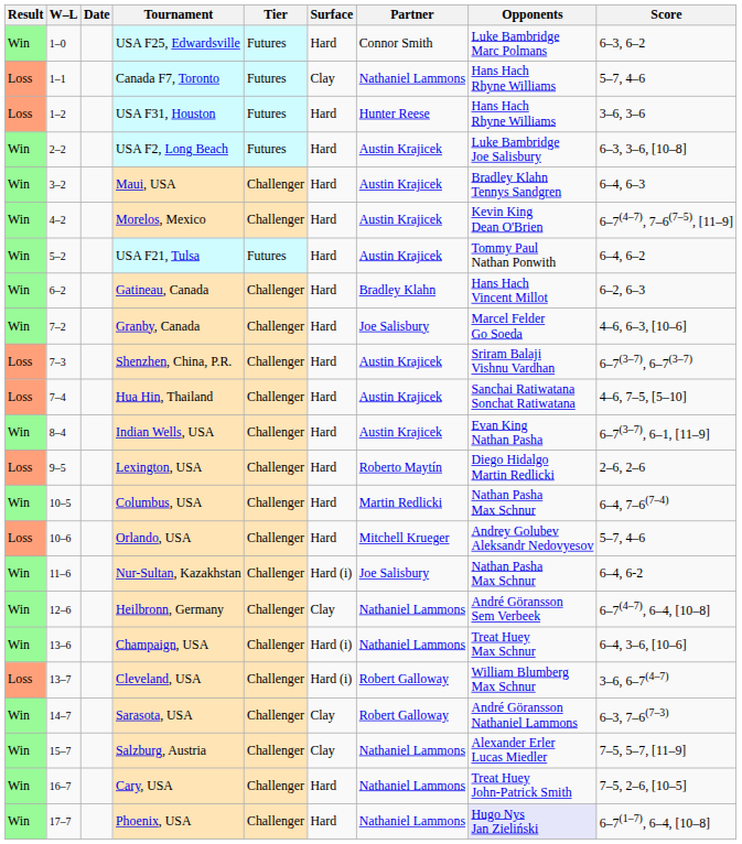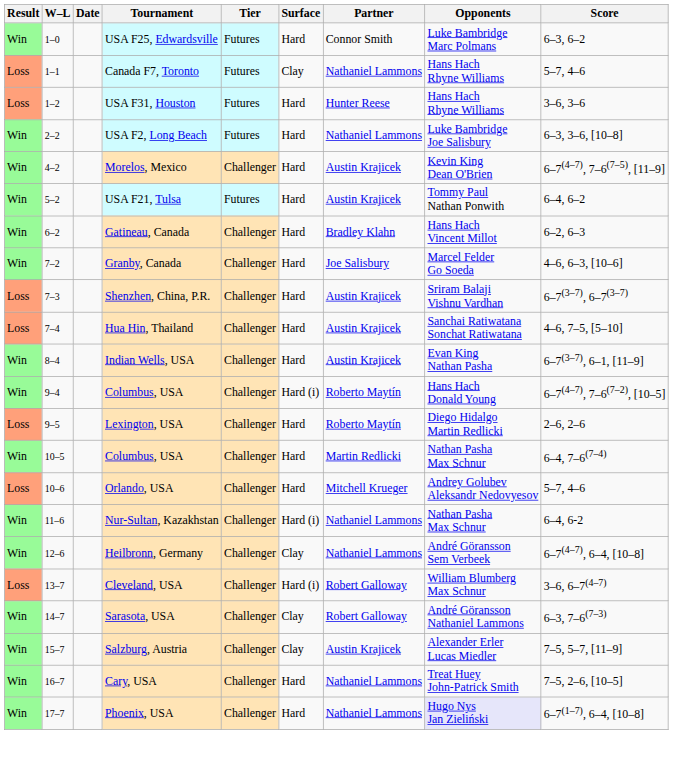 <table class="sortable wikitable">
 <tr>
 <th>Result</th>
 <th class="unsortable">W–L</th>
 <th>Date</th>
 <th>Tournament</th>
 <th>Tier</th>
 <th>Surface</th>
 <th>Partner</th>
 <th>Opponents</th>
 <th class="unsortable">Score</th>
 </tr>
 <tr>
 <td bgcolor=98FB98>Win</td>
 <td><small>1–0</small></td>
 <td></td>
 <td style="background:#cffcff;">USA F25, <a href='#'>Edwardsville</a></td>
 <td style="background:#cffcff;">Futures</td>
 <td>Hard</td>
 <td> Connor Smith</td>
 <td> <a href='#'>Luke Bambridge</a><br> <a href='#'>Marc Polmans</a></td>
 <td>6–3, 6–2</td>
 </tr>
 <tr>
 <td bgcolor=FFA07A>Loss</td>
 <td><small>1–1</small></td>
 <td></td>
 <td style="background:#cffcff;">Canada F7, <a href='#'>Toronto</a></td>
 <td style="background:#cffcff;">Futures</td>
 <td>Clay</td>
 <td> <a href='#'>Nathaniel Lammons</a></td>
 <td> <a href='#'>Hans Hach</a><br> <a href='#'>Rhyne Williams</a></td>
 <td>5–7, 4–6</td>
 </tr>
 <tr>
 <td bgcolor=FFA07A>Loss</td>
 <td><small>1–2</small></td>
 <td></td>
 <td style="background:#cffcff;">USA F31, <a href='#'>Houston</a></td>
 <td style="background:#cffcff;">Futures</td>
 <td>Hard</td>
 <td> <a href='#'>Hunter Reese</a></td>
 <td> <a href='#'>Hans Hach</a><br> <a href='#'>Rhyne Williams</a></td>
 <td>3–6, 3–6</td>
 </tr>
 <tr>
 <td bgcolor=98fb98>Win</td>
 <td><small>2–2</small></td>
 <td></td>
 <td style="background:#cffcff;">USA F2, <a href='#'>Long Beach</a></td>
 <td style="background:#cffcff;">Futures</td>
 <td>Hard</td>
-<td> <a href='#'>Austin Krajicek</a></td>
+<td> <a href='#'>Nathaniel Lammons</a></td>
 <td> <a href='#'>Luke Bambridge</a><br> <a href='#'>Joe Salisbury</a></td>
 <td>6–3, 3–6, [10–8]</td>
-</tr>
-<tr>
-<td bgcolor=98fb98>Win</td>
-<td><small>3–2</small></td>
-<td><a href='#'></a></td>
-<td style="background:moccasin;"><a href='#'>Maui</a>, USA</td>
-<td style="background:moccasin;">Challenger</td>
-<td>Hard</td>
-<td> <a href='#'>Austin Krajicek</a></td>
-<td> <a href='#'>Bradley Klahn</a><br> <a href='#'>Tennys Sandgren</a></td>
-<td>6–4, 6–3</td>
 </tr>
 <tr>
 <td bgcolor=98fb98>Win</td>
 <td><small>4–2</small></td>
 <td><a href='#'></a></td>
 <td style="background:moccasin;"><a href='#'>Morelos</a>, Mexico</td>
 <td style="background:moccasin;">Challenger</td>
 <td>Hard</td>
 <td> <a href='#'>Austin Krajicek</a></td>
 <td> <a href='#'>Kevin King</a><br> <a href='#'>Dean O'Brien</a></td>
 <td>6–7<sup>(4–7)</sup>, 7–6<sup>(7–5)</sup>, [11–9]</td>
 </tr>
 <tr>
 <td bgcolor=98fb98>Win</td>
 <td><small>5–2</small></td>
 <td></td>
 <td style="background:#cffcff;">USA F21, <a href='#'>Tulsa</a></td>
 <td style="background:#cffcff;">Futures</td>
 <td>Hard</td>
 <td> <a href='#'>Austin Krajicek</a></td>
 <td> <a href='#'>Tommy Paul</a><br> Nathan Ponwith</td>
 <td>6–4, 6–2</td>
 </tr>
 <tr>
 <td bgcolor=98FB98>Win</td>
 <td><small>6–2</small></td>
 <td><a href='#'></a></td>
 <td style="background:moccasin;"><a href='#'>Gatineau</a>, Canada</td>
 <td style="background:moccasin;">Challenger</td>
 <td>Hard</td>
 <td> <a href='#'>Bradley Klahn</a></td>
 <td> <a href='#'>Hans Hach</a><br> <a href='#'>Vincent Millot</a></td>
 <td>6–2, 6–3</td>
 </tr>
 <tr>
 <td bgcolor=98FB98>Win</td>
 <td><small>7–2</small></td>
 <td><a href='#'></a></td>
 <td style="background:moccasin;"><a href='#'>Granby</a>, Canada</td>
 <td style="background:moccasin;">Challenger</td>
 <td>Hard</td>
 <td> <a href='#'>Joe Salisbury</a></td>
 <td> <a href='#'>Marcel Felder</a><br> <a href='#'>Go Soeda</a></td>
 <td>4–6, 6–3, [10–6]</td>
 </tr>
 <tr>
 <td bgcolor=FFA07A>Loss</td>
 <td><small>7–3</small></td>
 <td><a href='#'></a></td>
 <td style="background:moccasin;"><a href='#'>Shenzhen</a>, China, P.R.</td>
 <td style="background:moccasin;">Challenger</td>
 <td>Hard</td>
 <td> <a href='#'>Austin Krajicek</a></td>
 <td> <a href='#'>Sriram Balaji</a><br> <a href='#'>Vishnu Vardhan</a></td>
 <td>6–7<sup>(3–7)</sup>, 6–7<sup>(3–7)</sup></td>
 </tr>
 <tr>
 <td bgcolor=FFA07A>Loss</td>
 <td><small>7–4</small></td>
 <td><a href='#'></a></td>
 <td style="background:moccasin;"><a href='#'>Hua Hin</a>, Thailand</td>
 <td style="background:moccasin;">Challenger</td>
 <td>Hard</td>
 <td> <a href='#'>Austin Krajicek</a></td>
 <td> <a href='#'>Sanchai Ratiwatana</a><br> <a href='#'>Sonchat Ratiwatana</a></td>
 <td>4–6, 7–5, [5–10]</td>
 </tr>
 <tr>
 <td bgcolor=98fb98>Win</td>
 <td><small>8–4</small></td>
 <td><a href='#'></a></td>
 <td style="background:moccasin;"><a href='#'>Indian Wells</a>, USA</td>
 <td style="background:moccasin;">Challenger</td>
 <td>Hard</td>
 <td> <a href='#'>Austin Krajicek</a></td>
 <td> <a href='#'>Evan King</a><br> <a href='#'>Nathan Pasha</a></td>
 <td>6–7<sup>(3–7)</sup>, 6–1, [11–9]</td>
 </tr>
 <tr>
+<td bgcolor=98FB98>Win</td>
+<td><small>9–4</small></td>
+<td><a href='#'></a></td>
+<td style="background:moccasin;"><a href='#'>Columbus</a>, USA</td>
+<td style="background:moccasin;">Challenger</td>
+<td>Hard (i)</td>
+<td> <a href='#'>Roberto Maytín</a></td>
+<td> <a href='#'>Hans Hach</a><br> <a href='#'>Donald Young</a></td>
+<td>6–7<sup>(4–7)</sup>, 7–6<sup>(7–2)</sup>, [10–5]</td>
+</tr>
+<tr>
 <td bgcolor=FFA07A>Loss</td>
 <td><small>9–5</small></td>
 <td><a href='#'></a></td>
 <td style="background:moccasin;"><a href='#'>Lexington</a>, USA</td>
 <td style="background:moccasin;">Challenger</td>
 <td>Hard</td>
 <td> <a href='#'>Roberto Maytín</a></td>
 <td> <a href='#'>Diego Hidalgo</a><br> <a href='#'>Martin Redlicki</a></td>
 <td>2–6, 2–6</td>
 </tr>
 <tr>
 <td bgcolor=98fb98>Win</td>
 <td><small>10–5</small></td>
 <td><a href='#'></a></td>
 <td style="background:moccasin;"><a href='#'>Columbus</a>, USA</td>
 <td style="background:moccasin;">Challenger</td>
 <td>Hard</td>
 <td> <a href='#'>Martin Redlicki</a></td>
 <td> <a href='#'>Nathan Pasha</a><br> <a href='#'>Max Schnur</a></td>
 <td>6–4, 7–6<sup>(7–4)</sup></td>
 </tr>
 <tr>
 <td bgcolor=FFA07A>Loss</td>
 <td><small>10–6</small></td>
 <td><a href='#'></a></td>
 <td style="background:moccasin;"><a href='#'>Orlando</a>, USA</td>
 <td style="background:moccasin;">Challenger</td>
 <td>Hard</td>
 <td> <a href='#'>Mitchell Krueger</a></td>
 <td> <a href='#'>Andrey Golubev</a><br> <a href='#'>Aleksandr Nedovyesov</a></td>
 <td>5–7, 4–6</td>
 </tr>
 <tr>
 <td bgcolor=98fb98>Win</td>
 <td><small>11–6</small></td>
 <td><a href='#'></a></td>
 <td style="background:moccasin;"><a href='#'>Nur-Sultan</a>, Kazakhstan</td>
 <td style="background:moccasin;">Challenger</td>
 <td>Hard (i)</td>
-<td> <a href='#'>Joe Salisbury</a></td>
+<td> <a href='#'>Nathaniel Lammons</a></td>
 <td> <a href='#'>Nathan Pasha</a><br> <a href='#'>Max Schnur</a></td>
 <td>6–4, 6-2</td>
 </tr>
 <tr>
 <td bgcolor=98FB98>Win</td>
 <td><small>12–6</small></td>
 <td><a href='#'></a></td>
 <td style="background:moccasin;"><a href='#'>Heilbronn</a>, Germany</td>
 <td style="background:moccasin;">Challenger</td>
 <td>Clay</td>
 <td> <a href='#'>Nathaniel Lammons</a></td>
 <td> <a href='#'>André Göransson</a><br> <a href='#'>Sem Verbeek</a></td>
 <td>6–7<sup>(4–7)</sup>, 6–4, [10–8]</td>
-</tr>
-<tr>
-<td bgcolor=98fb98>Win</td>
-<td><small>13–6</small></td>
-<td><a href='#'></a></td>
-<td style="background:moccasin;"><a href='#'>Champaign</a>, USA</td>
-<td style="background:moccasin;">Challenger</td>
-<td>Hard (i)</td>
-<td> <a href='#'>Nathaniel Lammons</a></td>
-<td> <a href='#'>Treat Huey</a><br> <a href='#'>Max Schnur</a></td>
-<td>6–4, 3–6, [10–6]</td>
 </tr>
 <tr>
 <td bgcolor=FFA07A>Loss</td>
 <td><small>13–7</small></td>
 <td><a href='#'></a></td>
 <td style="background:moccasin;"><a href='#'>Cleveland</a>, USA</td>
 <td style="background:moccasin;">Challenger</td>
 <td>Hard (i)</td>
 <td> <a href='#'>Robert Galloway</a></td>
 <td> <a href='#'>William Blumberg</a><br> <a href='#'>Max Schnur</a></td>
 <td>3–6, 6–7<sup>(4–7)</sup></td>
 </tr>
 <tr>
 <td bgcolor=98fb98>Win</td>
 <td><small>14–7</small></td>
 <td><a href='#'></a></td>
 <td style="background:moccasin;"><a href='#'>Sarasota</a>, USA</td>
 <td style="background:moccasin;">Challenger</td>
 <td>Clay</td>
 <td> <a href='#'>Robert Galloway</a></td>
 <td> <a href='#'>André Göransson</a><br> <a href='#'>Nathaniel Lammons</a></td>
 <td>6–3, 7–6<sup>(7–3)</sup></td>
 </tr>
 <tr>
 <td bgcolor=98fb98>Win</td>
 <td><small>15–7</small></td>
 <td><a href='#'></a></td>
 <td style="background:moccasin;"><a href='#'>Salzburg</a>, Austria</td>
 <td style="background:moccasin;">Challenger</td>
 <td>Clay</td>
-<td> <a href='#'>Nathaniel Lammons</a></td>
+<td> <a href='#'>Austin Krajicek</a></td>
 <td> <a href='#'>Alexander Erler</a><br> <a href='#'>Lucas Miedler</a></td>
 <td>7–5, 5–7, [11–9]</td>
 </tr>
 <tr>
 <td bgcolor=98fb98>Win</td>
 <td><small>16–7</small></td>
 <td><a href='#'></a></td>
 <td style="background:moccasin;"><a href='#'>Cary</a>, USA</td>
 <td style="background:moccasin;">Challenger</td>
 <td>Hard</td>
 <td> <a href='#'>Nathaniel Lammons</a></td>
 <td> <a href='#'>Treat Huey</a><br> <a href='#'>John-Patrick Smith</a></td>
 <td>7–5, 2–6, [10–5]</td>
 </tr>
 <tr>
 <td bgcolor=98fb98>Win</td>
 <td><small>17–7</small></td>
 <td><a href='#'></a></td>
 <td style="background:moccasin;"><a href='#'>Phoenix</a>, USA</td>
 <td style="background:moccasin;">Challenger</td>
 <td>Hard</td>
 <td> <a href='#'>Nathaniel Lammons</a></td>
 <td style="background: lavender;"> <a href='#'>Hugo Nys</a><br> <a href='#'>Jan Zieliński</a></td>
 <td>6–7<sup>(1–7)</sup>, 6–4, [10–8]</td>
 </tr>
 </table>
